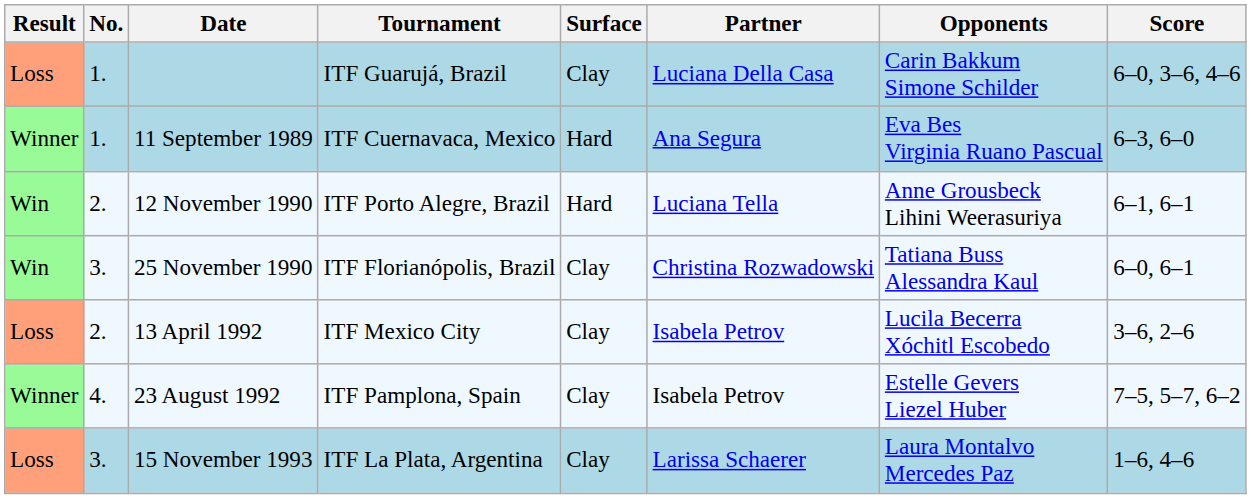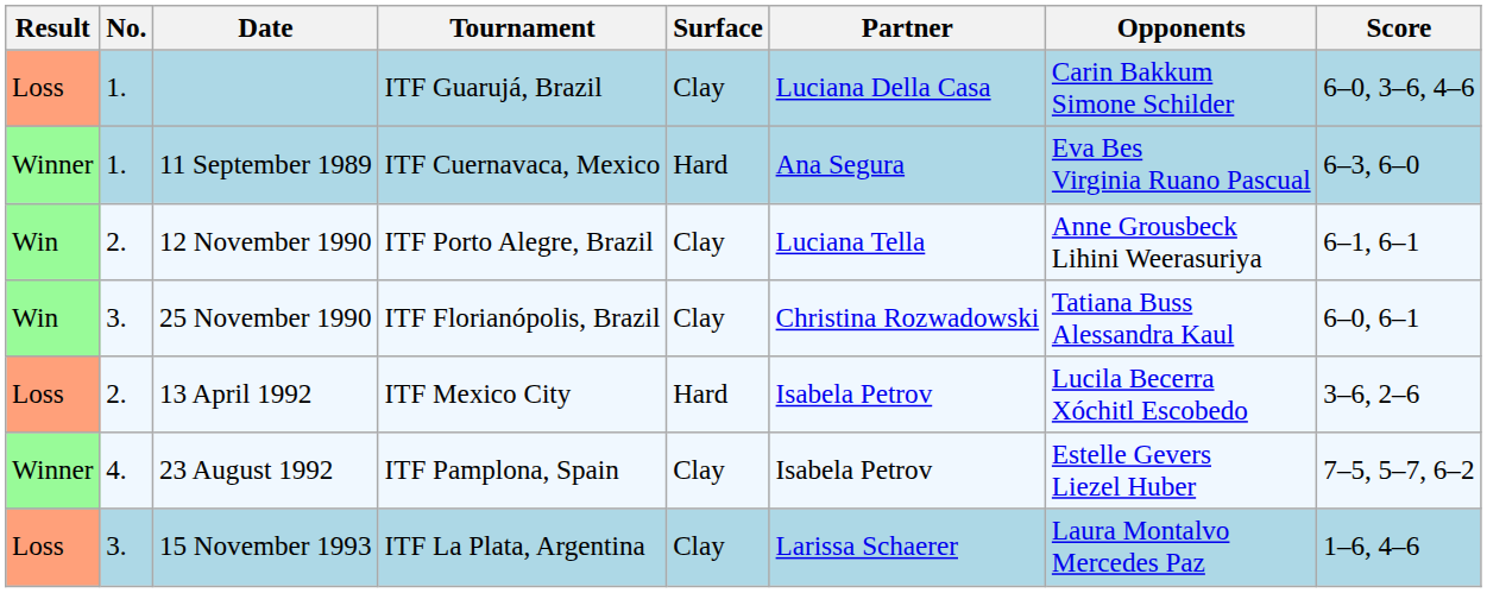 <table class="sortable wikitable" style=font-size:97%>
 <tr>
 <th>Result</th>
 <th>No.</th>
 <th>Date</th>
 <th>Tournament</th>
 <th>Surface</th>
 <th>Partner</th>
 <th>Opponents</th>
 <th class="unsortable">Score</th>
 </tr>
 <tr style="background:lightblue;">
 <td style="background:#ffa07a;">Loss</td>
 <td>1.</td>
 <td></td>
 <td>ITF Guarujá, Brazil</td>
 <td>Clay</td>
 <td> <a href='#'>Luciana Della Casa</a></td>
 <td> <a href='#'>Carin Bakkum</a> <br>  <a href='#'>Simone Schilder</a></td>
 <td>6–0, 3–6, 4–6</td>
 </tr>
 <tr style="background:lightblue;">
 <td style="background:#98fb98;">Winner</td>
 <td>1.</td>
 <td>11 September 1989</td>
 <td>ITF Cuernavaca, Mexico</td>
 <td>Hard</td>
 <td> <a href='#'>Ana Segura</a></td>
 <td> <a href='#'>Eva Bes</a> <br>  <a href='#'>Virginia Ruano Pascual</a></td>
 <td>6–3, 6–0</td>
 </tr>
 <tr style="background:#f0f8ff;">
 <td style="background:#98fb98;">Win</td>
 <td>2.</td>
 <td>12 November 1990</td>
 <td>ITF Porto Alegre, Brazil</td>
-<td>Hard</td>
+<td>Clay</td>
 <td> <a href='#'>Luciana Tella</a></td>
 <td> <a href='#'>Anne Grousbeck</a> <br>  Lihini Weerasuriya</td>
 <td>6–1, 6–1</td>
 </tr>
 <tr style="background:#f0f8ff;">
 <td style="background:#98fb98;">Win</td>
 <td>3.</td>
 <td>25 November 1990</td>
 <td>ITF Florianópolis, Brazil</td>
 <td>Clay</td>
 <td> <a href='#'>Christina Rozwadowski</a></td>
 <td> <a href='#'>Tatiana Buss</a> <br>  <a href='#'>Alessandra Kaul</a></td>
 <td>6–0, 6–1</td>
 </tr>
 <tr style="background:#f0f8ff;">
 <td style="background:#ffa07a;">Loss</td>
 <td>2.</td>
 <td>13 April 1992</td>
 <td>ITF Mexico City</td>
-<td>Clay</td>
+<td>Hard</td>
 <td> <a href='#'>Isabela Petrov</a></td>
 <td> <a href='#'>Lucila Becerra</a> <br>  <a href='#'>Xóchitl Escobedo</a></td>
 <td>3–6, 2–6</td>
 </tr>
 <tr style="background:#f0f8ff;">
 <td bgcolor="#98FB98">Winner</td>
 <td>4.</td>
 <td>23 August 1992</td>
 <td>ITF Pamplona, Spain</td>
 <td>Clay</td>
 <td> Isabela Petrov</td>
 <td> <a href='#'>Estelle Gevers</a> <br>  <a href='#'>Liezel Huber</a></td>
 <td>7–5, 5–7, 6–2</td>
 </tr>
 <tr style="background:lightblue;">
 <td style="background:#ffa07a;">Loss</td>
 <td>3.</td>
 <td>15 November 1993</td>
 <td>ITF La Plata, Argentina</td>
 <td>Clay</td>
 <td> <a href='#'>Larissa Schaerer</a></td>
 <td> <a href='#'>Laura Montalvo</a> <br>  <a href='#'>Mercedes Paz</a></td>
 <td>1–6, 4–6</td>
 </tr>
 </table>
